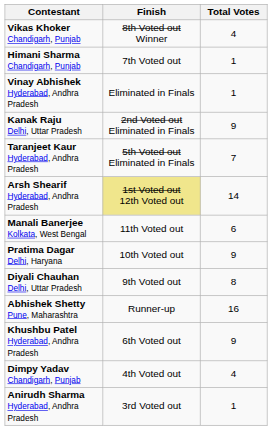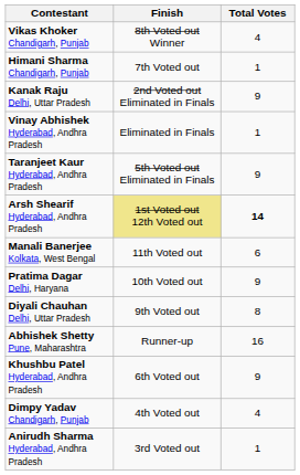 <table class="wikitable" style="margin:auto; text-align:center">
 <tr>
 <th width=150>Contestant</th>
 <th width=150>Finish</th>
 <th width=100>Total Votes</th>
 </tr>
 <tr>
 <td align="left"><strong>Vikas Khoker</strong><br><small><a href='#'>Chandigarh</a>, <a href='#'>Punjab</a> </small></td>
 <td><s>8th Voted out</s><br>Winner</td>
 <td>4</td>
 </tr>
 <tr>
 <td align="left"><strong>Himani Sharma</strong><br><small><a href='#'>Chandigarh</a>, <a href='#'>Punjab</a> </small></td>
 <td>7th Voted out</td>
 <td>1</td>
 </tr>
 <tr>
+<td align="left"><strong>Kanak Raju</strong><br><small><a href='#'>Delhi</a>, Uttar Pradesh </small></td>
+<td><s>2nd Voted out</s><br>Eliminated in Finals</td>
+<td>9</td>
+</tr>
+<tr>
 <td align="left"><strong>Vinay Abhishek</strong><br><small><a href='#'>Hyderabad</a>, Andhra Pradesh </small></td>
 <td>Eliminated in Finals</td>
 <td>1</td>
 </tr>
 <tr>
-<td align="left"><strong>Kanak Raju</strong><br><small><a href='#'>Delhi</a>, Uttar Pradesh </small></td>
-<td><s>2nd Voted out</s><br>Eliminated in Finals</td>
-<td>9</td>
-</tr>
-<tr>
 <td align="left"><strong>Taranjeet Kaur</strong><br><small><a href='#'>Hyderabad</a>, Andhra Pradesh</small></td>
 <td><s>5th Voted out</s><br>Eliminated in Finals</td>
-<td>7</td>
+<td>9</td>
 </tr>
 <tr>
 <td align="left"><strong>Arsh Shearif</strong><br><small><a href='#'>Hyderabad</a>, Andhra Pradesh</small></td>
 <td style="background: khaki;"><s>1st Voted out</s><br>12th Voted out</td>
-<td>14</td>
+<td><strong>14</strong></td>
 </tr>
 <tr>
 <td align="left"><strong>Manali Banerjee</strong><br><small><a href='#'>Kolkata</a>, West Bengal </small></td>
 <td>11th Voted out</td>
 <td>6</td>
 </tr>
 <tr>
 <td align="left"><strong>Pratima Dagar</strong><br><small><a href='#'>Delhi</a>, Haryana </small></td>
 <td>10th Voted out</td>
 <td>9</td>
 </tr>
 <tr>
 <td align="left"><strong>Diyali Chauhan</strong><br><small><a href='#'>Delhi</a>, Uttar Pradesh </small></td>
 <td>9th Voted out</td>
 <td>8</td>
 </tr>
 <tr>
 <td align="left"><strong>Abhishek Shetty</strong><br><small><a href='#'>Pune</a>, Maharashtra </small></td>
 <td>Runner-up</td>
 <td>16</td>
 </tr>
 <tr>
 <td align="left"><strong>Khushbu Patel</strong><br><small><a href='#'>Hyderabad</a>, Andhra Pradesh</small></td>
 <td>6th Voted out</td>
 <td>9</td>
 </tr>
 <tr>
 <td align="left"><strong>Dimpy Yadav</strong><br><small><a href='#'>Chandigarh</a>, <a href='#'>Punjab</a> </small></td>
 <td>4th Voted out</td>
 <td>4</td>
 </tr>
 <tr>
 <td align="left"><strong>Anirudh Sharma</strong><br><small><a href='#'>Hyderabad</a>, Andhra Pradesh</small></td>
 <td>3rd Voted out</td>
 <td>1</td>
 </tr>
 </table>
